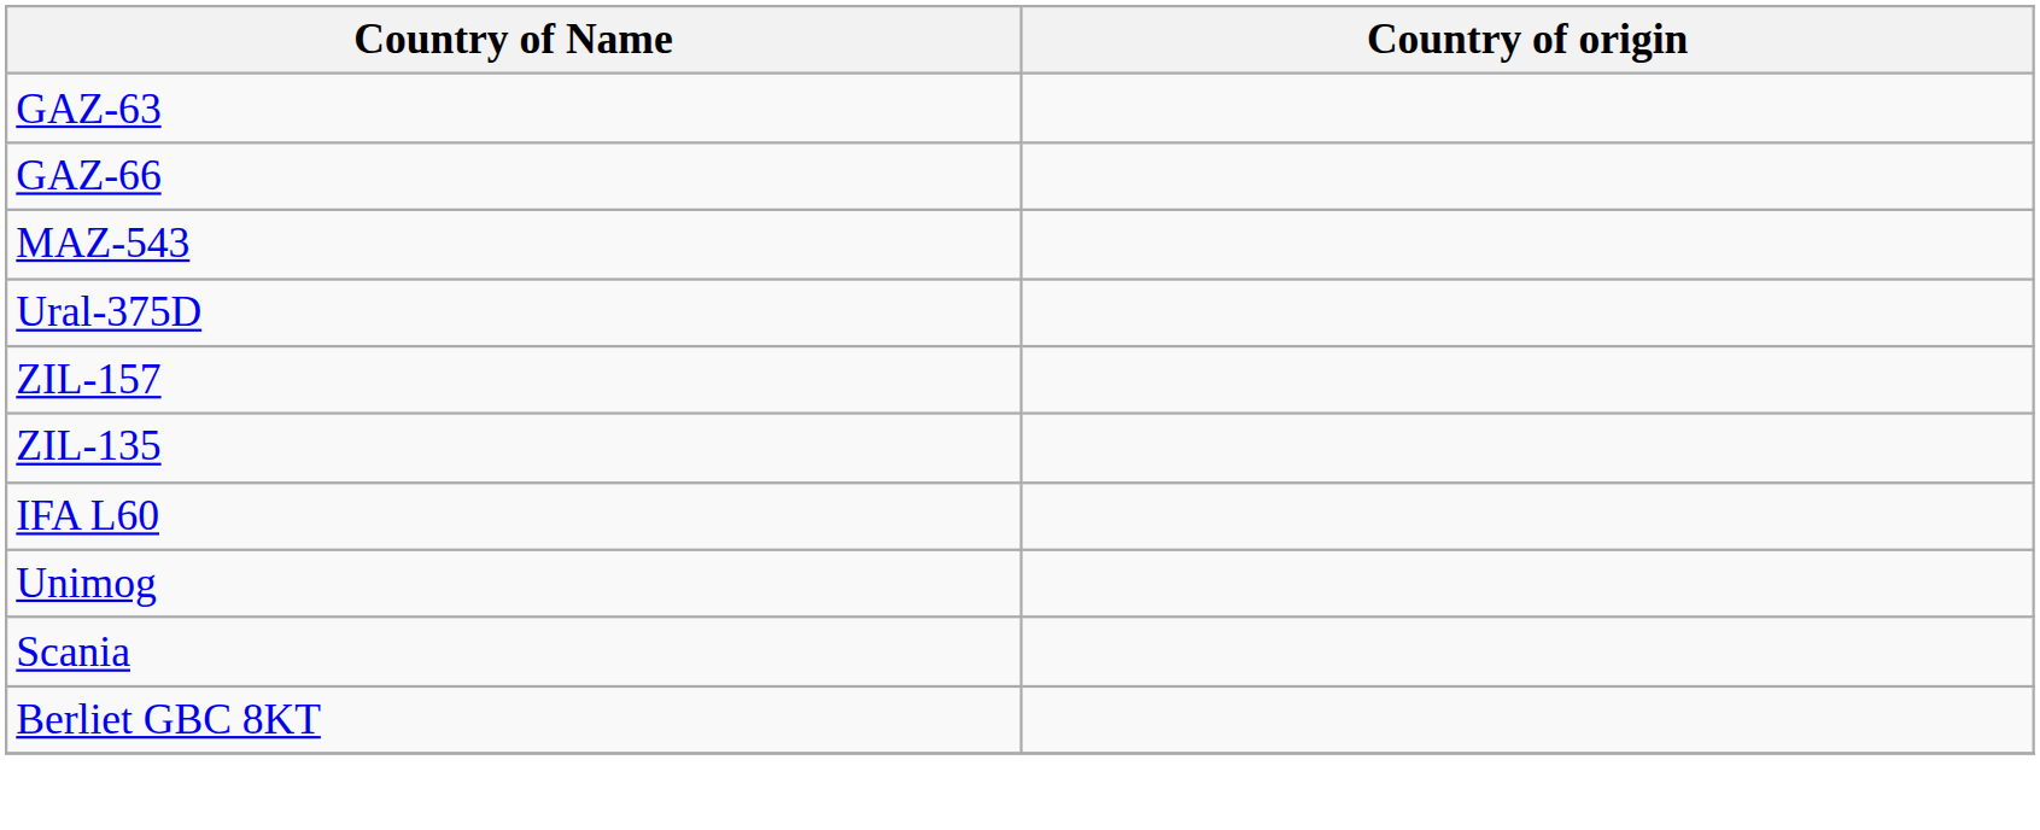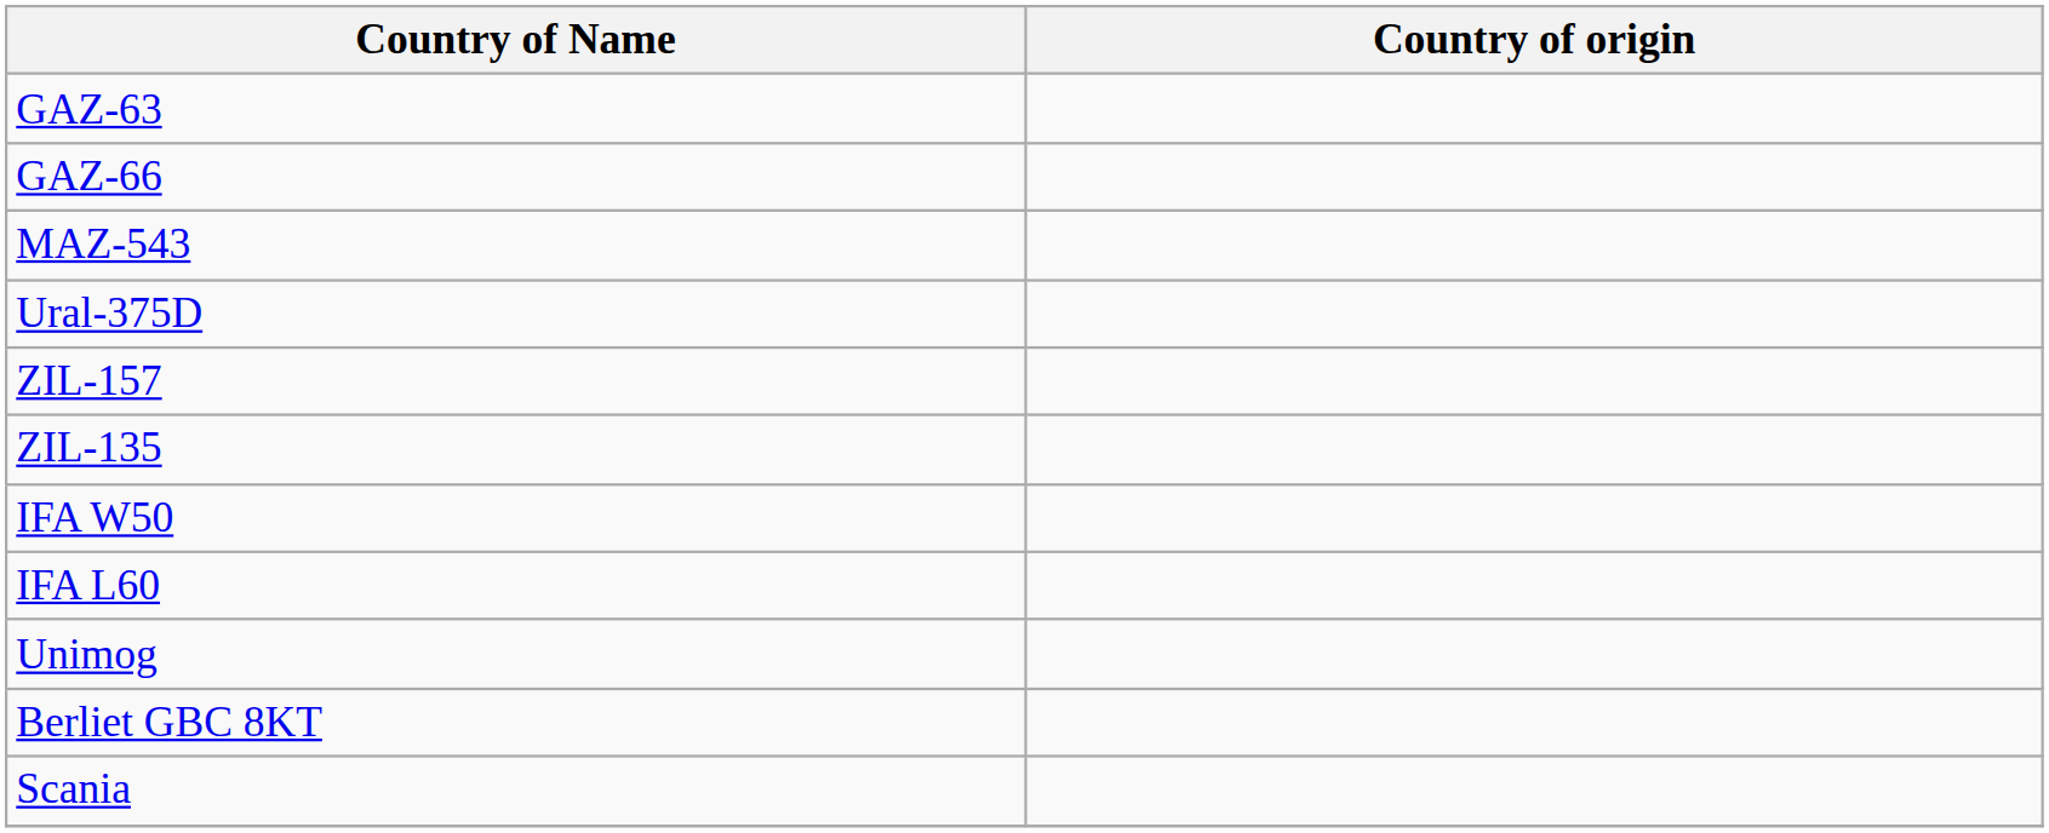 <table class="wikitable" border="0" width="60%">
 <tr>
 <th width="5%">Country of Name</th>
 <th width="5%">Country of origin</th>
 </tr>
 <tr>
 <td><a href='#'>GAZ-63</a></td>
 <td></td>
 </tr>
 <tr>
 <td><a href='#'>GAZ-66</a></td>
 <td></td>
 </tr>
 <tr>
 <td><a href='#'>MAZ-543</a></td>
 <td></td>
 </tr>
 <tr>
 <td><a href='#'>Ural-375D</a></td>
 <td></td>
 </tr>
 <tr>
 <td><a href='#'>ZIL-157</a></td>
 <td></td>
 </tr>
 <tr>
 <td><a href='#'>ZIL-135</a></td>
 <td></td>
 </tr>
 <tr>
+<td><a href='#'>IFA W50</a></td>
+<td></td>
+</tr>
+<tr>
 <td><a href='#'>IFA L60</a></td>
 <td></td>
 </tr>
 <tr>
 <td><a href='#'>Unimog</a></td>
 <td></td>
 </tr>
 <tr>
-<td><a href='#'>Scania</a></td>
+<td><a href='#'>Berliet GBC 8KT</a></td>
 <td></td>
 </tr>
 <tr>
-<td><a href='#'>Berliet GBC 8KT</a></td>
+<td><a href='#'>Scania</a></td>
 <td></td>
 </tr>
 <tr>
 </tr>
 </table>
